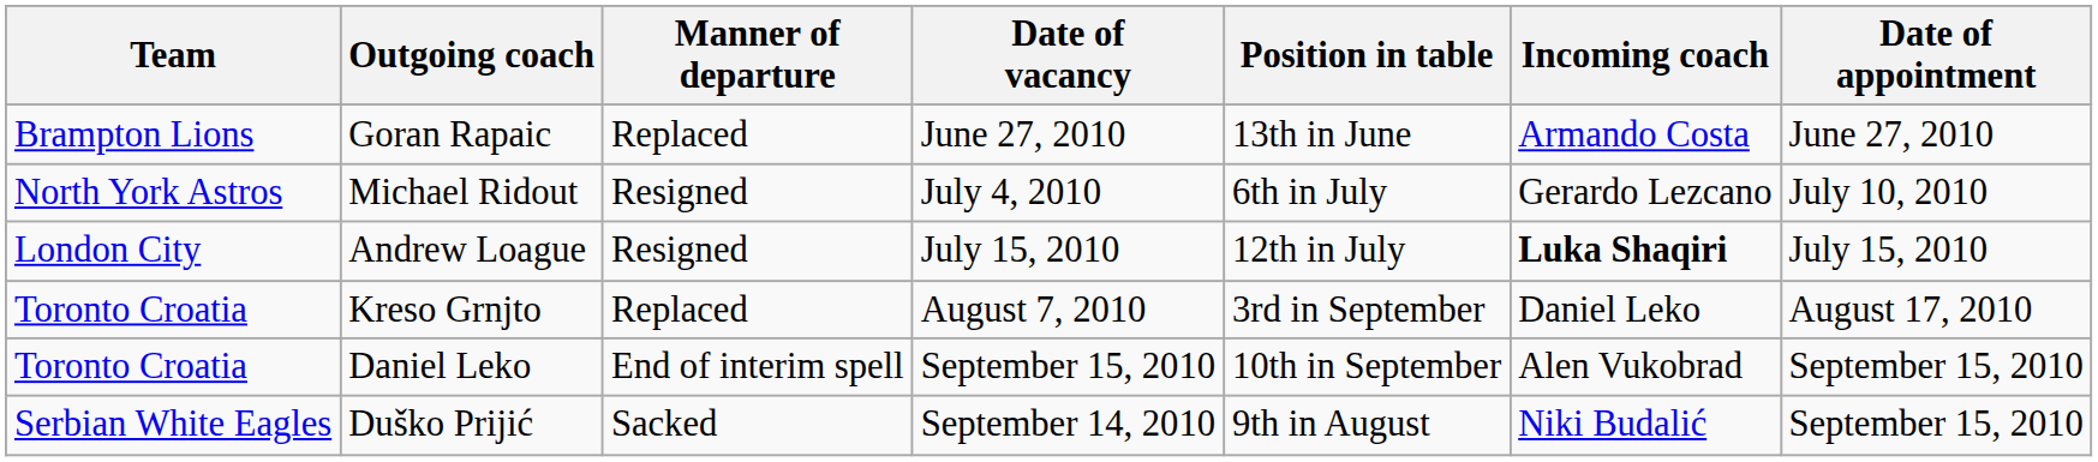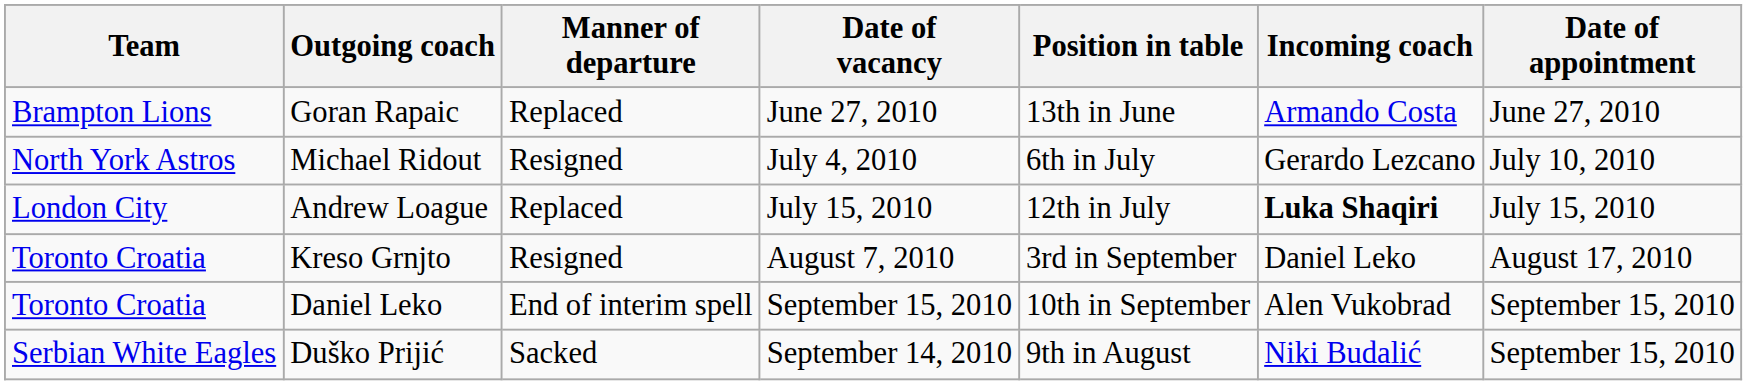 <table class="wikitable sortable">
 <tr>
 <th>Team</th>
 <th>Outgoing coach</th>
 <th>Manner of <br> departure</th>
 <th>Date of <br> vacancy</th>
 <th>Position in table</th>
 <th>Incoming coach</th>
 <th>Date of <br> appointment</th>
 </tr>
 <tr>
 <td><a href='#'>Brampton Lions</a></td>
 <td>Goran Rapaic</td>
 <td>Replaced</td>
 <td>June 27, 2010</td>
 <td>13th in June</td>
 <td><a href='#'>Armando Costa</a></td>
 <td>June 27, 2010</td>
 </tr>
 <tr>
 <td><a href='#'>North York Astros</a></td>
 <td>Michael Ridout</td>
 <td>Resigned</td>
 <td>July 4, 2010</td>
 <td>6th in July</td>
 <td>Gerardo Lezcano</td>
 <td>July 10, 2010</td>
 </tr>
 <tr>
 <td><a href='#'>London City</a></td>
 <td>Andrew Loague</td>
-<td>Resigned</td>
+<td>Replaced</td>
 <td>July 15, 2010</td>
 <td>12th in July</td>
 <td><strong>Luka Shaqiri</strong></td>
 <td>July 15, 2010</td>
 </tr>
 <tr>
 <td><a href='#'>Toronto Croatia</a></td>
 <td>Kreso Grnjto</td>
-<td>Replaced</td>
+<td>Resigned</td>
 <td>August 7, 2010</td>
 <td>3rd in September</td>
 <td>Daniel Leko</td>
 <td>August 17, 2010</td>
 </tr>
 <tr>
 <td><a href='#'>Toronto Croatia</a></td>
 <td>Daniel Leko</td>
 <td>End of interim spell</td>
 <td>September 15, 2010</td>
 <td>10th in September</td>
 <td>Alen Vukobrad</td>
 <td>September 15, 2010</td>
 </tr>
 <tr>
 <td><a href='#'>Serbian White Eagles</a></td>
 <td>Duško Prijić</td>
 <td>Sacked</td>
 <td>September 14, 2010</td>
 <td>9th in August</td>
 <td><a href='#'>Niki Budalić</a></td>
 <td>September 15, 2010</td>
 </tr>
 </table>
